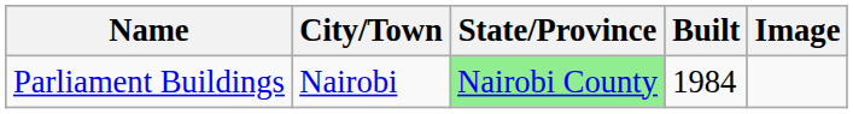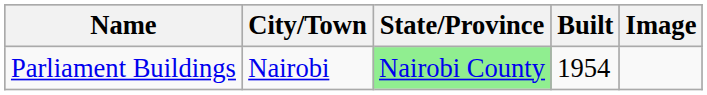 <table class="wikitable sortable">
 <tr>
 <th>Name</th>
 <th>City/Town</th>
 <th>State/Province</th>
 <th>Built</th>
 <th>Image</th>
 </tr>
 <tr>
 <td><a href='#'>Parliament Buildings</a></td>
 <td><a href='#'>Nairobi</a></td>
 <td style="background: lightgreen;"><a href='#'>Nairobi County</a></td>
-<td>1984</td>
+<td>1954</td>
 <td></td>
 </tr>
 </table>
